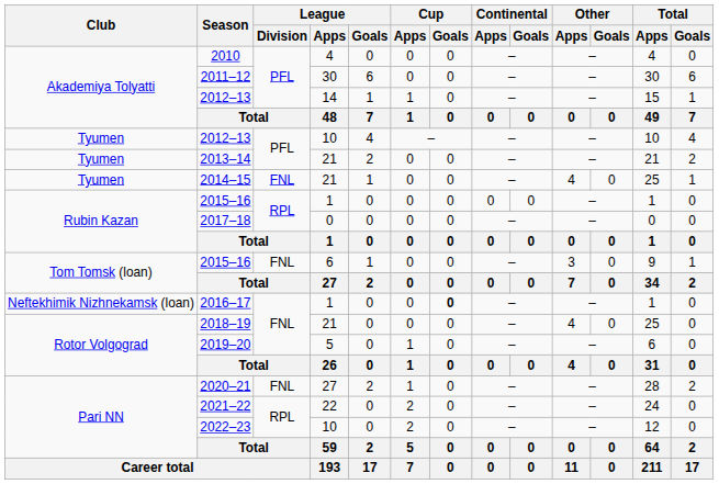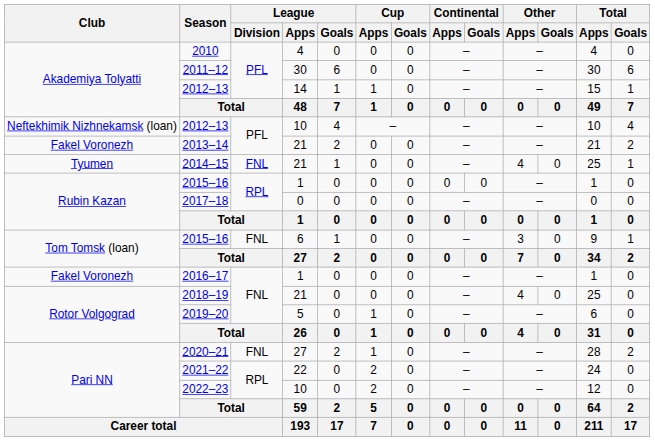 <table class="wikitable" style="text-align: center;">
 <tr>
 <th rowspan=2>Club</th>
 <th rowspan=2>Season</th>
 <th colspan=3>League</th>
 <th colspan=2>Cup</th>
 <th colspan=2>Continental</th>
 <th colspan=2>Other</th>
 <th colspan=2>Total</th>
 </tr>
 <tr>
 <th>Division</th>
 <th>Apps</th>
 <th>Goals</th>
 <th>Apps</th>
 <th>Goals</th>
 <th>Apps</th>
 <th>Goals</th>
 <th>Apps</th>
 <th>Goals</th>
 <th>Apps</th>
 <th>Goals</th>
 </tr>
 <tr>
 <td rowspan="4"><a href='#'>Akademiya Tolyatti</a></td>
 <td><a href='#'>2010</a></td>
 <td rowspan="3"><a href='#'>PFL</a></td>
 <td>4</td>
 <td>0</td>
 <td>0</td>
 <td>0</td>
 <td colspan=2>–</td>
 <td colspan=2>–</td>
 <td>4</td>
 <td>0</td>
 </tr>
 <tr>
 <td><a href='#'>2011–12</a></td>
 <td>30</td>
 <td>6</td>
 <td>0</td>
 <td>0</td>
 <td colspan=2>–</td>
 <td colspan=2>–</td>
 <td>30</td>
 <td>6</td>
 </tr>
 <tr>
 <td><a href='#'>2012–13</a></td>
 <td>14</td>
 <td>1</td>
 <td>1</td>
 <td>0</td>
 <td colspan=2>–</td>
 <td colspan=2>–</td>
 <td>15</td>
 <td>1</td>
 </tr>
 <tr>
 <th colspan=2>Total</th>
 <th>48</th>
 <th>7</th>
 <th>1</th>
 <th>0</th>
 <th>0</th>
 <th>0</th>
 <th>0</th>
 <th>0</th>
 <th>49</th>
 <th>7</th>
 </tr>
 <tr>
-<td><a href='#'>Tyumen</a></td>
+<td><a href='#'>Neftekhimik Nizhnekamsk</a> (loan)</td>
 <td><a href='#'>2012–13</a></td>
 <td rowspan="2">PFL</td>
 <td>10</td>
 <td>4</td>
 <td colspan=2>–</td>
 <td colspan=2>–</td>
 <td colspan=2>–</td>
 <td>10</td>
 <td>4</td>
 </tr>
 <tr>
-<td><a href='#'>Tyumen</a></td>
+<td><a href='#'>Fakel Voronezh</a></td>
 <td><a href='#'>2013–14</a></td>
 <td>21</td>
 <td>2</td>
 <td>0</td>
 <td>0</td>
 <td colspan=2>–</td>
 <td colspan=2>–</td>
 <td>21</td>
 <td>2</td>
 </tr>
 <tr>
 <td><a href='#'>Tyumen</a></td>
 <td><a href='#'>2014–15</a></td>
 <td><a href='#'>FNL</a></td>
 <td>21</td>
 <td>1</td>
 <td>0</td>
 <td>0</td>
 <td colspan=2>–</td>
 <td>4</td>
 <td>0</td>
 <td>25</td>
 <td>1</td>
 </tr>
 <tr>
 <td rowspan="3"><a href='#'>Rubin Kazan</a></td>
 <td><a href='#'>2015–16</a></td>
 <td rowspan="2"><a href='#'>RPL</a></td>
 <td>1</td>
 <td>0</td>
 <td>0</td>
 <td>0</td>
 <td>0</td>
 <td>0</td>
 <td colspan=2>–</td>
 <td>1</td>
 <td>0</td>
 </tr>
 <tr>
 <td><a href='#'>2017–18</a></td>
 <td>0</td>
 <td>0</td>
 <td>0</td>
 <td>0</td>
 <td colspan=2>–</td>
 <td colspan=2>–</td>
 <td>0</td>
 <td>0</td>
 </tr>
 <tr>
 <th colspan=2>Total</th>
 <th>1</th>
 <th>0</th>
 <th>0</th>
 <th>0</th>
 <th>0</th>
 <th>0</th>
 <th>0</th>
 <th>0</th>
 <th>1</th>
 <th>0</th>
 </tr>
 <tr>
 <td rowspan="2"><a href='#'>Tom Tomsk</a> (loan)</td>
 <td><a href='#'>2015–16</a></td>
 <td>FNL</td>
 <td>6</td>
 <td>1</td>
 <td>0</td>
 <td>0</td>
 <td colspan=2>–</td>
 <td>3</td>
 <td>0</td>
 <td>9</td>
 <td>1</td>
 </tr>
 <tr>
 <th colspan=2>Total</th>
 <th>27</th>
 <th>2</th>
 <th>0</th>
 <th>0</th>
 <th>0</th>
 <th>0</th>
 <th>7</th>
 <th>0</th>
 <th>34</th>
 <th>2</th>
 </tr>
 <tr>
-<td><a href='#'>Neftekhimik Nizhnekamsk</a> (loan)</td>
+<td><a href='#'>Fakel Voronezh</a></td>
 <td><a href='#'>2016–17</a></td>
 <td rowspan="3">FNL</td>
 <td>1</td>
 <td>0</td>
 <td>0</td>
-<td><strong>0</strong></td>
+<td>0</td>
 <td colspan=2>–</td>
 <td colspan=2>–</td>
 <td>1</td>
 <td>0</td>
 </tr>
 <tr>
 <td rowspan="3"><a href='#'>Rotor Volgograd</a></td>
 <td><a href='#'>2018–19</a></td>
 <td>21</td>
 <td>0</td>
 <td>0</td>
 <td>0</td>
 <td colspan=2>–</td>
 <td>4</td>
 <td>0</td>
 <td>25</td>
 <td>0</td>
 </tr>
 <tr>
 <td><a href='#'>2019–20</a></td>
 <td>5</td>
 <td>0</td>
 <td>1</td>
 <td>0</td>
 <td colspan=2>–</td>
 <td colspan=2>–</td>
 <td>6</td>
 <td>0</td>
 </tr>
 <tr>
 <th colspan=2>Total</th>
 <th>26</th>
 <th>0</th>
 <th>1</th>
 <th>0</th>
 <th>0</th>
 <th>0</th>
 <th>4</th>
 <th>0</th>
 <th>31</th>
 <th>0</th>
 </tr>
 <tr>
 <td rowspan="4"><a href='#'>Pari NN</a></td>
 <td><a href='#'>2020–21</a></td>
 <td>FNL</td>
 <td>27</td>
 <td>2</td>
 <td>1</td>
 <td>0</td>
 <td colspan=2>–</td>
 <td colspan=2>–</td>
 <td>28</td>
 <td>2</td>
 </tr>
 <tr>
 <td><a href='#'>2021–22</a></td>
 <td rowspan="2">RPL</td>
 <td>22</td>
 <td>0</td>
 <td>2</td>
 <td>0</td>
 <td colspan=2>–</td>
 <td colspan=2>–</td>
 <td>24</td>
 <td>0</td>
 </tr>
 <tr>
 <td><a href='#'>2022–23</a></td>
 <td>10</td>
 <td>0</td>
 <td>2</td>
 <td>0</td>
 <td colspan=2>–</td>
 <td colspan=2>–</td>
 <td>12</td>
 <td>0</td>
 </tr>
 <tr>
 <th colspan=2>Total</th>
 <th>59</th>
 <th>2</th>
 <th>5</th>
 <th>0</th>
 <th>0</th>
 <th>0</th>
 <th>0</th>
 <th>0</th>
 <th>64</th>
 <th>2</th>
 </tr>
 <tr>
 <th colspan=3>Career total</th>
 <th>193</th>
 <th>17</th>
 <th>7</th>
 <th>0</th>
 <th>0</th>
 <th>0</th>
 <th>11</th>
 <th>0</th>
 <th>211</th>
 <th>17</th>
 </tr>
 </table>
